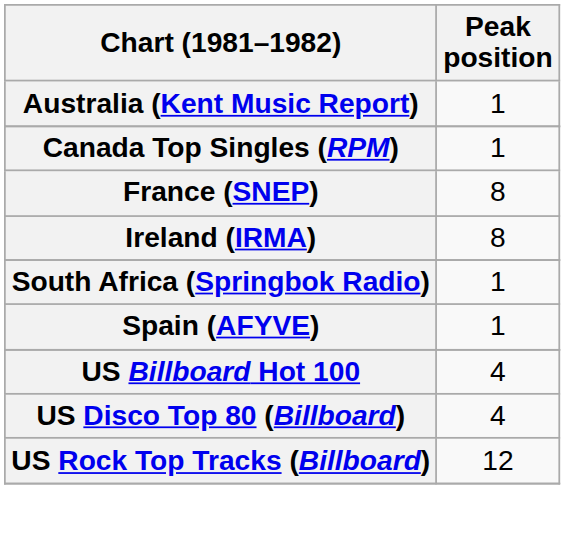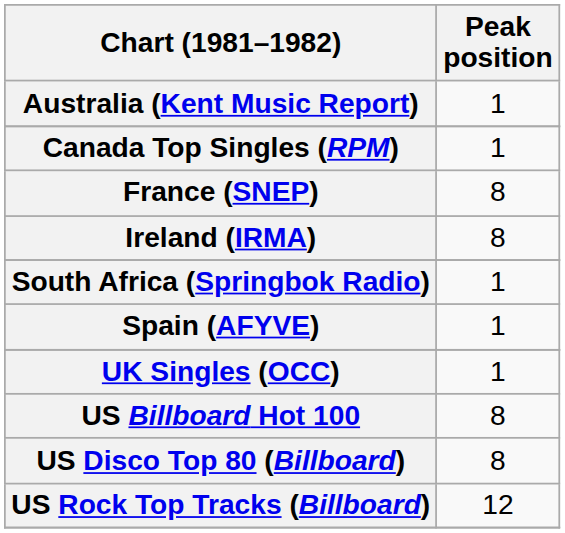 <table class="wikitable sortable plainrowheaders" style="text-align:center">
 <tr>
 <th scope="col">Chart (1981–1982)</th>
 <th scope="col">Peak<br>position</th>
 </tr>
 <tr>
 <th scope="row">Australia (<a href='#'>Kent Music Report</a>)</th>
 <td>1</td>
 </tr>
 <tr>
 </tr>
 <tr>
 </tr>
 <tr>
 <th scope="row">Canada Top Singles (<a href='#'><em>RPM</em></a>)</th>
 <td>1</td>
 </tr>
 <tr>
 <th scope="row">France (<a href='#'>SNEP</a>)</th>
 <td>8</td>
 </tr>
 <tr>
 <th scope="row">Ireland (<a href='#'>IRMA</a>)</th>
 <td>8</td>
 </tr>
 <tr>
 </tr>
 <tr>
 </tr>
 <tr>
 </tr>
 <tr>
 <th scope="row">South Africa (<a href='#'>Springbok Radio</a>)</th>
 <td>1</td>
 </tr>
 <tr>
 <th scope="row">Spain (<a href='#'>AFYVE</a>)</th>
 <td>1</td>
 </tr>
 <tr>
 </tr>
 <tr>
 </tr>
 <tr>
+<th scope="row"><a href='#'>UK Singles</a> (<a href='#'>OCC</a>)</th>
+<td>1</td>
+</tr>
+<tr>
 <th scope="row">US <a href='#'><em>Billboard</em> Hot 100</a></th>
-<td>4</td>
+<td>8</td>
 </tr>
 <tr>
 <th scope="row">US <a href='#'>Disco Top 80</a> (<em><a href='#'>Billboard</a></em>)<br></th>
-<td>4</td>
+<td>8</td>
 </tr>
 <tr>
 <th scope="row">US <a href='#'>Rock Top Tracks</a> (<em><a href='#'>Billboard</a></em>)</th>
 <td>12</td>
 </tr>
 <tr>
 </tr>
 </table>
